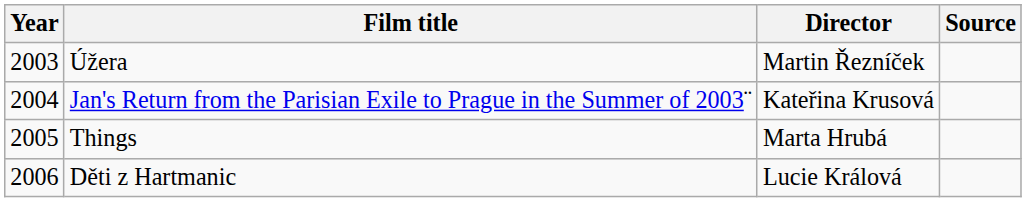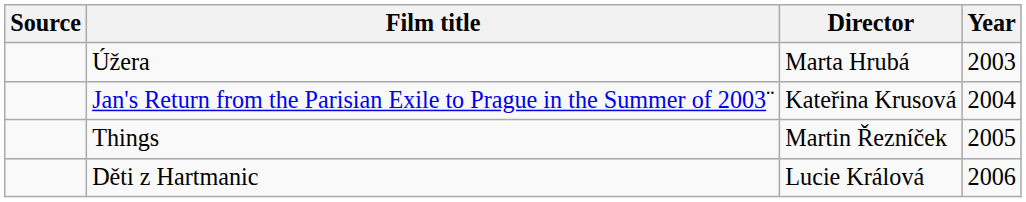 <table class="wikitable sortable">
 <tr>
-<th>Year</th>
+<th>Source</th>
 <th>Film title</th>
 <th>Director</th>
-<th>Source</th>
+<th>Year</th>
 </tr>
 <tr>
+<td></td>
+<td>Úžera</td>
+<td>Marta Hrubá</td>
 <td>2003</td>
-<td>Úžera</td>
-<td>Martin Řezníček</td>
-<td></td>
 </tr>
 <tr>
-<td>2004</td>
+<td></td>
 <td><a href='#'>Jan's Return from the Parisian Exile to Prague in the Summer of 2003</a>¨</td>
 <td>Kateřina Krusová</td>
-<td></td>
+<td>2004</td>
 </tr>
 <tr>
+<td></td>
+<td>Things</td>
+<td>Martin Řezníček</td>
 <td>2005</td>
-<td>Things</td>
-<td>Marta Hrubá</td>
-<td></td>
 </tr>
 <tr>
-<td>2006</td>
+<td></td>
 <td>Děti z Hartmanic</td>
 <td>Lucie Králová</td>
-<td></td>
+<td>2006</td>
 </tr>
 </table>
